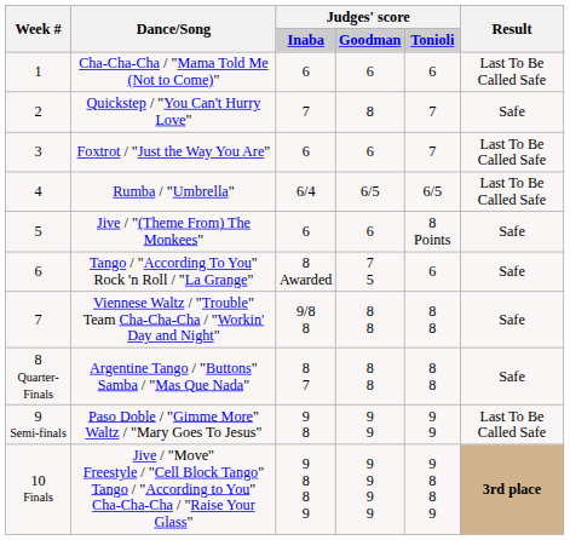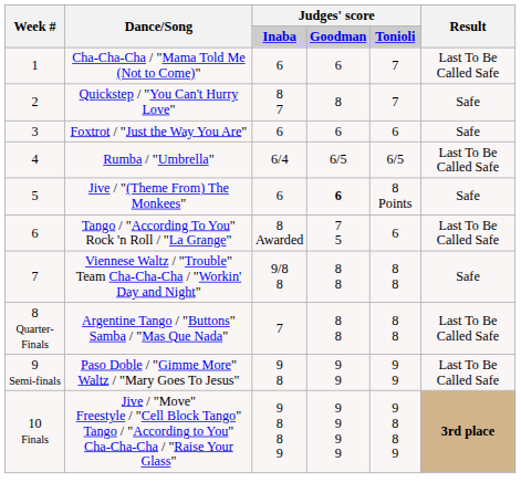 <table class="wikitable collapsible collapsed">
 <tr style="text-align: center; background:#ccc;">
 <th rowspan="2">Week #</th>
 <th rowspan="2">Dance/Song</th>
 <th colspan="3">Judges' score</th>
 <th rowspan="2">Result</th>
 </tr>
 <tr style="text-align: center; background:#ccc;">
 <td style="width:10%; "><strong><a href='#'>Inaba</a></strong></td>
 <td style="width:10%; "><strong><a href='#'>Goodman</a></strong></td>
 <td style="width:10%; "><strong><a href='#'>Tonioli</a></strong></td>
 </tr>
 <tr style="text-align:center; background:#faf6f6;">
 <td>1</td>
 <td><a href='#'>Cha-Cha-Cha</a> / "<a href='#'>Mama Told Me (Not to Come)</a>"</td>
 <td>6</td>
 <td>6</td>
-<td>6</td>
+<td>7</td>
 <td>Last To Be Called Safe</td>
 </tr>
 <tr style="text-align: center; background:#faf6f6;">
 <td>2</td>
 <td><a href='#'>Quickstep</a> / "<a href='#'>You Can't Hurry Love</a>"</td>
-<td>7</td>
+<td>8<br>7</td>
 <td>8</td>
 <td>7</td>
 <td>Safe</td>
 </tr>
 <tr style="text-align: center; background:#faf6f6;">
 <td>3</td>
 <td><a href='#'>Foxtrot</a> / "<a href='#'>Just the Way You Are</a>"</td>
 <td>6</td>
 <td>6</td>
-<td>7</td>
-<td>Last To Be Called Safe</td>
+<td>6</td>
+<td>Safe</td>
 </tr>
 <tr style="text-align: center; background:#faf6f6;">
 <td>4</td>
 <td><a href='#'>Rumba</a> / "<a href='#'>Umbrella</a>"</td>
 <td>6/4</td>
 <td>6/5</td>
 <td>6/5</td>
 <td>Last To Be Called Safe</td>
 </tr>
 <tr style="text-align: center; background:#faf6f6;">
 <td>5</td>
 <td><a href='#'>Jive</a> / "<a href='#'>(Theme From) The Monkees</a>"</td>
 <td>6</td>
-<td>6</td>
+<td><strong>6</strong></td>
 <td>8 <br> Points</td>
 <td>Safe</td>
 </tr>
 <tr style="text-align: center; background:#faf6f6;">
 <td>6</td>
 <td><a href='#'>Tango</a> / "<a href='#'>According To You</a>" <br> Rock 'n Roll / "<a href='#'>La Grange</a>"</td>
 <td>8 <br> Awarded</td>
 <td>7 <br> 5</td>
 <td>6</td>
-<td>Safe</td>
+<td>Last To Be Called Safe</td>
 </tr>
 <tr style="text-align: center; background:#faf6f6;">
 <td>7</td>
 <td><a href='#'>Viennese Waltz</a> / "<a href='#'>Trouble</a>" <br> Team <a href='#'>Cha-Cha-Cha</a> / "<a href='#'>Workin' Day and Night</a>"</td>
 <td>9/8 <br> 8</td>
 <td>8 <br> 8</td>
 <td>8 <br> 8</td>
 <td>Safe</td>
 </tr>
 <tr style="text-align: center; background:#faf6f6;">
 <td>8<br><small>Quarter-Finals</small></td>
 <td><a href='#'>Argentine Tango</a> / "<a href='#'>Buttons</a>"<br><a href='#'>Samba</a> / "<a href='#'>Mas Que Nada</a>"</td>
-<td>8<br>7</td>
+<td>7</td>
 <td>8<br>8</td>
 <td>8<br>8</td>
-<td>Safe</td>
+<td>Last To Be Called Safe</td>
 </tr>
 <tr style="text-align: center; background:#faf6f6;">
 <td>9<br><small>Semi-finals</small></td>
 <td><a href='#'>Paso Doble</a> / "<a href='#'>Gimme More</a>"<br><a href='#'>Waltz</a> / "Mary Goes To Jesus"</td>
 <td>9<br>8</td>
 <td>9<br>9</td>
 <td>9<br>9</td>
 <td>Last To Be Called Safe</td>
 </tr>
 <tr style="text-align: center; background:#faf6f6;">
 <td>10<br><small>Finals</small></td>
 <td><a href='#'>Jive</a> / "Move"<br><a href='#'>Freestyle</a> / "<a href='#'>Cell Block Tango</a>"<br><a href='#'>Tango</a> / "<a href='#'>According to You</a>"<br><a href='#'>Cha-Cha-Cha</a> / "<a href='#'>Raise Your Glass</a>"</td>
 <td>9<br>8<br>8<br>9</td>
 <td>9<br>9<br>9<br>9</td>
 <td>9<br>8<br>8<br>9</td>
 <th style="background:tan;">3rd place</th>
 </tr>
 </table>
